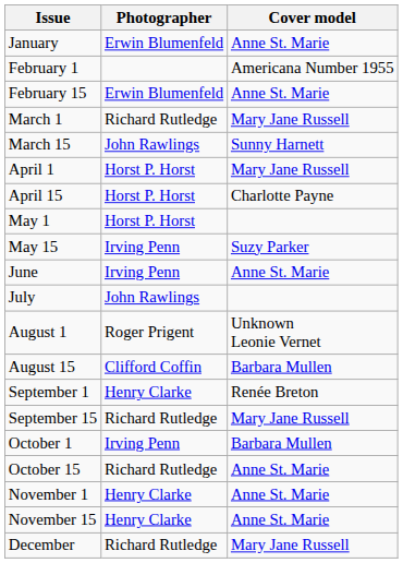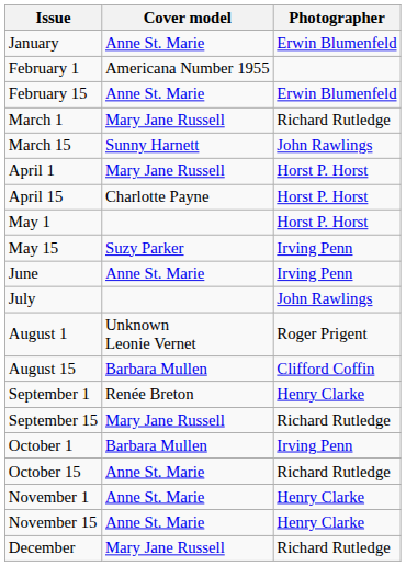 <table class="sortable wikitable">
 <tr>
 <th>Issue</th>
+<th>Cover model</th>
 <th>Photographer</th>
-<th>Cover model</th>
 </tr>
 <tr>
 <td>January</td>
+<td><a href='#'>Anne St. Marie</a></td>
 <td><a href='#'>Erwin Blumenfeld</a></td>
-<td><a href='#'>Anne St. Marie</a></td>
 </tr>
 <tr>
 <td>February 1</td>
+<td>Americana Number 1955</td>
 <td></td>
-<td>Americana Number 1955</td>
 </tr>
 <tr>
 <td>February 15</td>
+<td><a href='#'>Anne St. Marie</a></td>
 <td><a href='#'>Erwin Blumenfeld</a></td>
-<td><a href='#'>Anne St. Marie</a></td>
 </tr>
 <tr>
 <td>March 1</td>
+<td><a href='#'>Mary Jane Russell</a></td>
 <td>Richard Rutledge</td>
-<td><a href='#'>Mary Jane Russell</a></td>
 </tr>
 <tr>
 <td>March 15</td>
+<td><a href='#'>Sunny Harnett</a></td>
 <td><a href='#'>John Rawlings</a></td>
-<td><a href='#'>Sunny Harnett</a></td>
 </tr>
 <tr>
 <td>April 1</td>
+<td><a href='#'>Mary Jane Russell</a></td>
 <td><a href='#'>Horst P. Horst</a></td>
-<td><a href='#'>Mary Jane Russell</a></td>
 </tr>
 <tr>
 <td>April 15</td>
+<td>Charlotte Payne</td>
 <td><a href='#'>Horst P. Horst</a></td>
-<td>Charlotte Payne</td>
 </tr>
 <tr>
 <td>May 1</td>
+<td></td>
 <td><a href='#'>Horst P. Horst</a></td>
-<td></td>
 </tr>
 <tr>
 <td>May 15</td>
+<td><a href='#'>Suzy Parker</a></td>
 <td><a href='#'>Irving Penn</a></td>
-<td><a href='#'>Suzy Parker</a></td>
 </tr>
 <tr>
 <td>June</td>
+<td><a href='#'>Anne St. Marie</a></td>
 <td><a href='#'>Irving Penn</a></td>
-<td><a href='#'>Anne St. Marie</a></td>
 </tr>
 <tr>
 <td>July</td>
+<td></td>
 <td><a href='#'>John Rawlings</a></td>
-<td></td>
 </tr>
 <tr>
 <td>August 1</td>
+<td>Unknown<br>Leonie Vernet</td>
 <td>Roger Prigent</td>
-<td>Unknown<br>Leonie Vernet</td>
 </tr>
 <tr>
 <td>August 15</td>
+<td><a href='#'>Barbara Mullen</a></td>
 <td><a href='#'>Clifford Coffin</a></td>
-<td><a href='#'>Barbara Mullen</a></td>
 </tr>
 <tr>
 <td>September 1</td>
+<td>Renée Breton</td>
 <td><a href='#'>Henry Clarke</a></td>
-<td>Renée Breton</td>
 </tr>
 <tr>
 <td>September 15</td>
+<td><a href='#'>Mary Jane Russell</a></td>
 <td>Richard Rutledge</td>
-<td><a href='#'>Mary Jane Russell</a></td>
 </tr>
 <tr>
 <td>October 1</td>
+<td><a href='#'>Barbara Mullen</a></td>
 <td><a href='#'>Irving Penn</a></td>
-<td><a href='#'>Barbara Mullen</a></td>
 </tr>
 <tr>
 <td>October 15</td>
+<td><a href='#'>Anne St. Marie</a></td>
 <td>Richard Rutledge</td>
-<td><a href='#'>Anne St. Marie</a></td>
 </tr>
 <tr>
 <td>November 1</td>
+<td><a href='#'>Anne St. Marie</a></td>
 <td><a href='#'>Henry Clarke</a></td>
-<td><a href='#'>Anne St. Marie</a></td>
 </tr>
 <tr>
 <td>November 15</td>
+<td><a href='#'>Anne St. Marie</a></td>
 <td><a href='#'>Henry Clarke</a></td>
-<td><a href='#'>Anne St. Marie</a></td>
 </tr>
 <tr>
 <td>December</td>
+<td><a href='#'>Mary Jane Russell</a></td>
 <td>Richard Rutledge</td>
-<td><a href='#'>Mary Jane Russell</a></td>
 </tr>
 </table>
